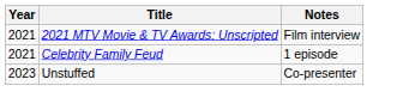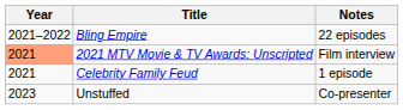 <table class="wikitable sortable">
 <tr>
 <th>Year</th>
 <th>Title</th>
 <th>Notes</th>
 </tr>
 <tr>
-<td>2021</td>
+<td>2021–2022</td>
+<td><em><a href='#'>Bling Empire</a></em></td>
+<td>22 episodes</td>
+</tr>
+<tr>
+<td style="background: lightsalmon;">2021</td>
 <td><em><a href='#'>2021 MTV Movie & TV Awards: Unscripted</a></em></td>
 <td>Film interview</td>
 </tr>
 <tr>
 <td>2021</td>
 <td><em><a href='#'>Celebrity Family Feud</a></em></td>
 <td>1 episode</td>
 </tr>
 <tr>
 <td>2023</td>
 <td>Unstuffed</td>
 <td>Co-presenter</td>
 </tr>
 </table>
